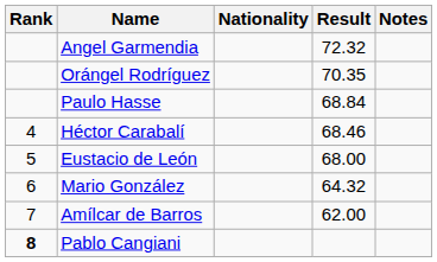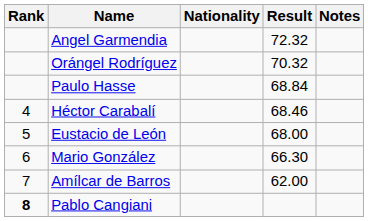 <table class="wikitable sortable" style="text-align:center">
 <tr>
 <th>Rank</th>
 <th>Name</th>
 <th>Nationality</th>
 <th>Result</th>
 <th>Notes</th>
 </tr>
 <tr>
 <td></td>
 <td align=left><a href='#'>Angel Garmendia</a></td>
 <td align=left></td>
 <td>72.32</td>
 <td></td>
 </tr>
 <tr>
 <td></td>
 <td align=left><a href='#'>Orángel Rodríguez</a></td>
 <td align=left></td>
-<td>70.35</td>
+<td>70.32</td>
 <td></td>
 </tr>
 <tr>
 <td></td>
 <td align=left><a href='#'>Paulo Hasse</a></td>
 <td align=left></td>
 <td>68.84</td>
 <td></td>
 </tr>
 <tr>
 <td>4</td>
 <td align=left><a href='#'>Héctor Carabalí</a></td>
 <td align=left></td>
 <td>68.46</td>
 <td></td>
 </tr>
 <tr>
 <td>5</td>
 <td align=left><a href='#'>Eustacio de León</a></td>
 <td align=left></td>
 <td>68.00</td>
 <td></td>
 </tr>
 <tr>
 <td>6</td>
 <td align=left><a href='#'>Mario González</a></td>
 <td align=left></td>
-<td>64.32</td>
+<td>66.30</td>
 <td></td>
 </tr>
 <tr>
 <td>7</td>
 <td align=left><a href='#'>Amílcar de Barros</a></td>
 <td align=left></td>
 <td>62.00</td>
 <td></td>
 </tr>
 <tr>
 <td><strong>8</strong></td>
 <td align=left><a href='#'>Pablo Cangiani</a></td>
 <td align=left></td>
 <td></td>
 <td></td>
 </tr>
 </table>
